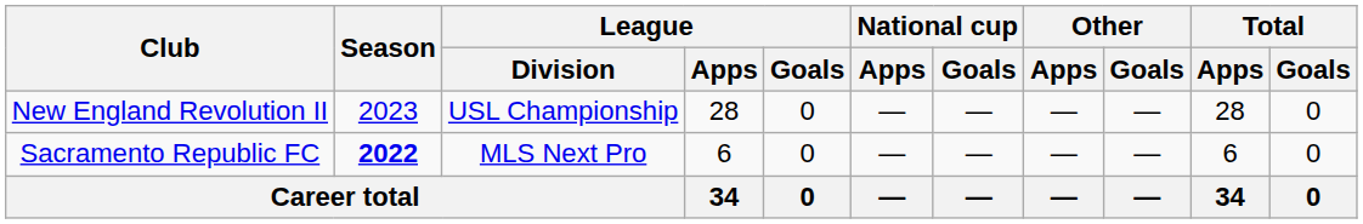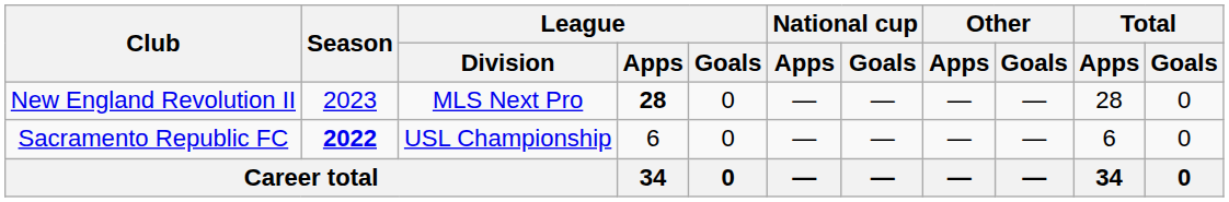 <table class=wikitable style=text-align:center>
 <tr>
 <th rowspan=2>Club</th>
 <th rowspan=2>Season</th>
 <th colspan=3>League</th>
 <th colspan=2>National cup</th>
 <th colspan=2>Other</th>
 <th colspan=2>Total</th>
 </tr>
 <tr>
 <th>Division</th>
 <th>Apps</th>
 <th>Goals</th>
 <th>Apps</th>
 <th>Goals</th>
 <th>Apps</th>
 <th>Goals</th>
 <th>Apps</th>
 <th>Goals</th>
 </tr>
 <tr>
 <td><a href='#'>New England Revolution II</a></td>
 <td><a href='#'>2023</a></td>
-<td><a href='#'>USL Championship</a></td>
-<td>28</td>
+<td><a href='#'>MLS Next Pro</a></td>
+<td><strong>28</strong></td>
 <td>0</td>
 <td>—</td>
 <td>—</td>
 <td>—</td>
 <td>—</td>
 <td>28</td>
 <td>0</td>
 </tr>
 <tr>
 <td><a href='#'>Sacramento Republic FC</a></td>
 <td><strong><a href='#'>2022</a></strong></td>
-<td><a href='#'>MLS Next Pro</a></td>
+<td><a href='#'>USL Championship</a></td>
 <td>6</td>
 <td>0</td>
 <td>—</td>
 <td>—</td>
 <td>—</td>
 <td>—</td>
 <td>6</td>
 <td>0</td>
 </tr>
 <tr>
 <th colspan=3>Career total</th>
 <th>34</th>
 <th>0</th>
 <th>—</th>
 <th>—</th>
 <th>—</th>
 <th>—</th>
 <th>34</th>
 <th>0</th>
 </tr>
 </table>
